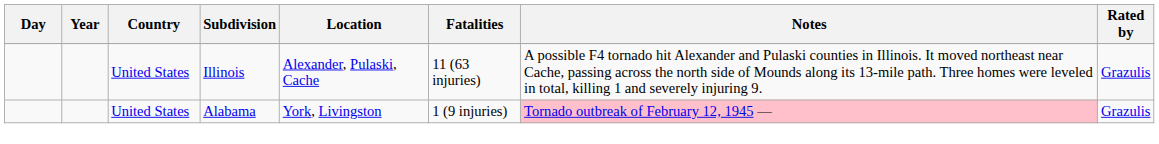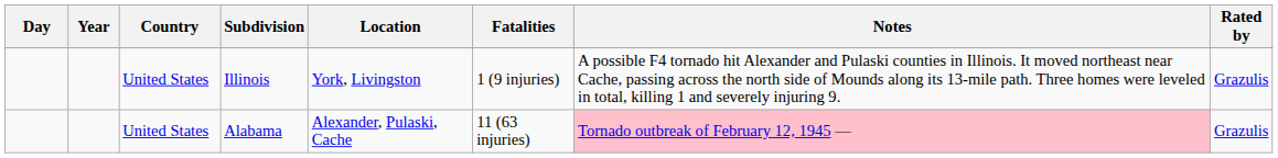 <table class="wikitable sortable" style="width:100%;">
 <tr>
 <th scope="col" style="width:5%;">Day</th>
 <th scope="col" style="width:4%;">Year</th>
 <th scope="col" style="width:8%;">Country</th>
 <th scope="col" style="width:4%;">Subdivision</th>
 <th scope="col" style="width:13%;" class="unsortable">Location</th>
 <th scope="col" style="width:8%;">Fatalities</th>
 <th scope="col" class="unsortable">Notes</th>
 <th scope="col" style="width:4%;">Rated by</th>
 </tr>
 <tr style="background:#BB8899;">
 </tr>
 <tr>
 <td></td>
 <td></td>
 <td><a href='#'>United States</a></td>
 <td><a href='#'>Illinois</a></td>
-<td><a href='#'>Alexander</a>, <a href='#'>Pulaski</a>, <a href='#'>Cache</a></td>
-<td>11 (63 injuries)</td>
+<td><a href='#'>York</a>, <a href='#'>Livingston</a></td>
+<td>1 (9 injuries)</td>
 <td>A possible F4 tornado hit Alexander and Pulaski counties in Illinois. It moved northeast near Cache, passing across the north side of Mounds along its 13-mile path. Three homes were leveled in total, killing 1 and severely injuring 9.</td>
 <td><a href='#'>Grazulis</a></td>
 </tr>
 <tr>
 <td></td>
 <td></td>
 <td><a href='#'>United States</a></td>
 <td><a href='#'>Alabama</a></td>
-<td><a href='#'>York</a>, <a href='#'>Livingston</a></td>
-<td>1 (9 injuries)</td>
+<td><a href='#'>Alexander</a>, <a href='#'>Pulaski</a>, <a href='#'>Cache</a></td>
+<td>11 (63 injuries)</td>
 <td style="background: pink;"><a href='#'>Tornado outbreak of February 12, 1945</a> —</td>
 <td><a href='#'>Grazulis</a></td>
 </tr>
 </table>
